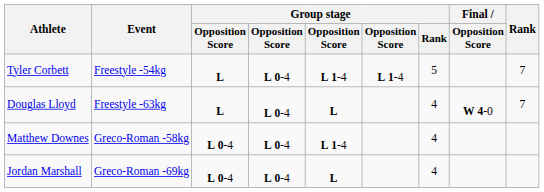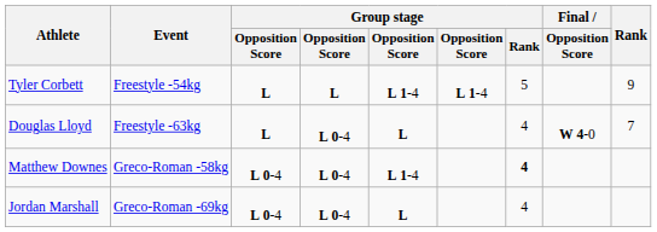 <table class="wikitable" style="font-size:90%">
 <tr>
 <th rowspan=2>Athlete</th>
 <th rowspan=2>Event</th>
 <th colspan=5>Group stage</th>
 <th>Final / </th>
 <th rowspan=2>Rank</th>
 </tr>
 <tr style="font-size:95%">
 <th>Opposition<br>Score</th>
 <th>Opposition<br>Score</th>
 <th>Opposition<br>Score</th>
 <th>Opposition<br>Score</th>
 <th>Rank</th>
 <th>Opposition<br>Score</th>
 </tr>
 <tr align=center>
 <td align=left><a href='#'>Tyler Corbett</a></td>
 <td align=left><a href='#'>Freestyle -54kg</a></td>
 <td><br><strong>L</strong></td>
-<td><br><strong>L</strong> <strong>0</strong>-4</td>
+<td><br><strong>L</strong></td>
 <td><br><strong>L</strong> <strong>1</strong>-4</td>
 <td><br><strong>L</strong> <strong>1</strong>-4</td>
 <td>5</td>
 <td></td>
-<td>7</td>
+<td>9</td>
 </tr>
 <tr align=center>
 <td align=left><a href='#'>Douglas Lloyd</a></td>
 <td align=left><a href='#'>Freestyle -63kg</a></td>
 <td><br><strong>L</strong></td>
 <td><br><strong>L</strong> <strong>0</strong>-4 <sup></sup></td>
 <td><br><strong>L</strong></td>
 <td></td>
 <td>4 </td>
 <td><br><strong>W</strong> <strong>4</strong>-0</td>
 <td>7</td>
 </tr>
 <tr align=center>
 <td align=left><a href='#'>Matthew Downes</a></td>
 <td align=left><a href='#'>Greco-Roman -58kg</a></td>
 <td><br><strong>L</strong> <strong>0</strong>-4</td>
 <td><br><strong>L</strong> <strong>0</strong>-4</td>
 <td><br><strong>L</strong> <strong>1</strong>-4</td>
 <td></td>
-<td>4 </td>
+<td><strong>4 </strong></td>
 <td><br></td>
 <td></td>
 </tr>
 <tr align=center>
 <td align=left><a href='#'>Jordan Marshall</a></td>
 <td align=left><a href='#'>Greco-Roman -69kg</a></td>
 <td><br><strong>L</strong> <strong>0</strong>-4</td>
 <td><br><strong>L</strong> <strong>0</strong>-4</td>
 <td><br><strong>L</strong></td>
 <td></td>
 <td>4 </td>
 <td><br></td>
 <td></td>
 </tr>
 </table>
